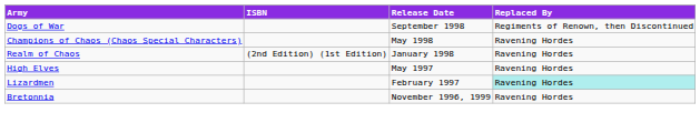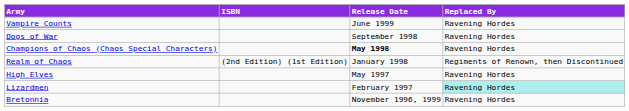 <table class="wikitable">
 <tr valign=center>
 </tr>
 <tr style="color:white; background:#8A2BE2;">
 <td><strong>Army</strong></td>
 <td><strong>ISBN</strong></td>
 <td><strong>Release Date</strong></td>
 <td><strong>Replaced By</strong></td>
 </tr>
 <tr>
+<td><a href='#'>Vampire Counts</a></td>
+<td></td>
+<td>June 1999</td>
+<td>Ravening Hordes</td>
+</tr>
+<tr>
 <td><a href='#'>Dogs of War</a></td>
 <td></td>
 <td>September 1998</td>
-<td>Regiments of Renown, then Discontinued</td>
+<td>Ravening Hordes</td>
 </tr>
 <tr>
 <td><a href='#'>Champions of Chaos (Chaos Special Characters)</a></td>
 <td></td>
-<td>May 1998</td>
+<td><strong>May 1998</strong></td>
 <td>Ravening Hordes</td>
 </tr>
 <tr>
 <td><a href='#'>Realm of Chaos</a></td>
 <td> (2nd Edition)  (1st Edition)</td>
 <td>January 1998</td>
-<td>Ravening Hordes</td>
+<td>Regiments of Renown, then Discontinued</td>
 </tr>
 <tr>
 <td><a href='#'>High Elves</a></td>
 <td></td>
 <td>May 1997</td>
 <td>Ravening Hordes</td>
 </tr>
 <tr>
 <td><a href='#'>Lizardmen</a></td>
 <td></td>
 <td>February 1997</td>
 <td style="background: paleturquoise;">Ravening Hordes</td>
 </tr>
 <tr>
 <td><a href='#'>Bretonnia</a></td>
 <td></td>
 <td>November 1996, 1999</td>
 <td>Ravening Hordes</td>
 </tr>
 </table>
